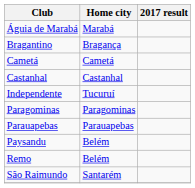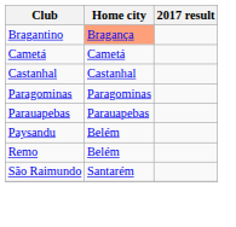 <table class="wikitable sortable">
 <tr>
 <th>Club</th>
 <th>Home city</th>
 <th>2017 result</th>
 </tr>
 <tr>
-<td><a href='#'>Águia de Marabá</a></td>
-<td><a href='#'>Marabá</a></td>
-<td></td>
-</tr>
-<tr>
 <td><a href='#'>Bragantino</a></td>
-<td><a href='#'>Bragança</a></td>
+<td style="background: lightsalmon;"><a href='#'>Bragança</a></td>
 <td></td>
 </tr>
 <tr>
 <td><a href='#'>Cametá</a></td>
 <td><a href='#'>Cametá</a></td>
 <td></td>
 </tr>
 <tr>
 <td><a href='#'>Castanhal</a></td>
 <td><a href='#'>Castanhal</a></td>
-<td></td>
-</tr>
-<tr>
-<td><a href='#'>Independente</a></td>
-<td><a href='#'>Tucuruí</a></td>
 <td></td>
 </tr>
 <tr>
 <td><a href='#'>Paragominas</a></td>
 <td><a href='#'>Paragominas</a></td>
 <td></td>
 </tr>
 <tr>
 <td><a href='#'>Parauapebas</a></td>
 <td><a href='#'>Parauapebas</a></td>
 <td></td>
 </tr>
 <tr>
 <td><a href='#'>Paysandu</a></td>
 <td><a href='#'>Belém</a></td>
 <td></td>
 </tr>
 <tr>
 <td><a href='#'>Remo</a></td>
 <td><a href='#'>Belém</a></td>
 <td></td>
 </tr>
 <tr>
 <td><a href='#'>São Raimundo</a></td>
 <td><a href='#'>Santarém</a></td>
 <td></td>
 </tr>
 <tr>
 </tr>
 </table>
